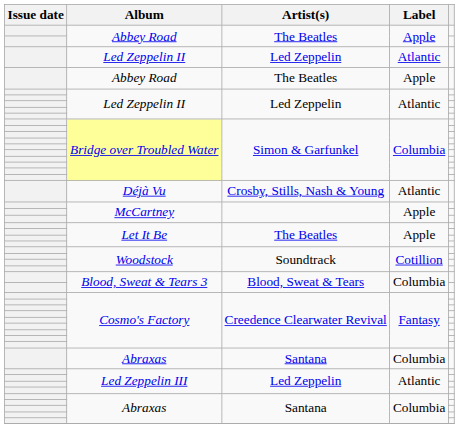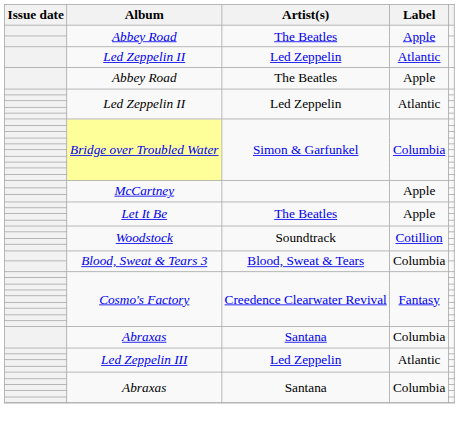 <table class="wikitable sortable plainrowheaders" style="text-align: center">
 <tr>
 <th scope=col>Issue date</th>
 <th scope=col>Album</th>
 <th scope=col>Artist(s)</th>
 <th scope=col>Label</th>
 <th scope=col class="unsortable"></th>
 </tr>
 <tr>
 <th scope="row"></th>
 <td rowspan=2><em><a href='#'>Abbey Road</a></em></td>
 <td rowspan=2 data-sort-value="Beatles, The"><a href='#'>The Beatles</a></td>
 <td rowspan=2><a href='#'>Apple</a></td>
 <td align="center"></td>
 </tr>
 <tr>
 <th scope="row"></th>
 <td align="center"></td>
 </tr>
 <tr>
 <th scope="row"></th>
 <td><em><a href='#'>Led Zeppelin II</a></em></td>
 <td><a href='#'>Led Zeppelin</a></td>
 <td><a href='#'>Atlantic</a></td>
 <td align="center"></td>
 </tr>
 <tr>
 <th scope="row"></th>
 <td><em>Abbey Road</em></td>
 <td data-sort-value="Beatles, The">The Beatles</td>
 <td>Apple</td>
 <td align="center"></td>
 </tr>
 <tr>
 <th scope="row"></th>
 <td rowspan=5><em>Led Zeppelin II</em></td>
 <td rowspan=5>Led Zeppelin</td>
 <td rowspan=5>Atlantic</td>
 <td align="center"></td>
 </tr>
 <tr>
 <th scope="row"></th>
 <td align="center"></td>
 </tr>
 <tr>
 <th scope="row"></th>
 <td align="center"></td>
 </tr>
 <tr>
 <th scope="row"></th>
 <td align="center"></td>
 </tr>
 <tr>
 <th scope="row"></th>
 <td align="center"></td>
 </tr>
 <tr>
 <th scope="row"></th>
 <td bgcolor=#FFFF99 rowspan=10><em><a href='#'>Bridge over Troubled Water</a></em> </td>
 <td rowspan=10><a href='#'>Simon & Garfunkel</a></td>
 <td rowspan=10><a href='#'>Columbia</a></td>
 <td align="center"></td>
 </tr>
 <tr>
 <th scope="row"></th>
 <td align="center"></td>
 </tr>
 <tr>
 <th scope="row"></th>
 <td align="center"></td>
 </tr>
 <tr>
 <th scope="row"></th>
 <td align="center"></td>
 </tr>
 <tr>
 <th scope="row"></th>
 <td align="center"></td>
 </tr>
 <tr>
 <th scope="row"></th>
 <td align="center"></td>
 </tr>
 <tr>
 <th scope="row"></th>
 <td align="center"></td>
 </tr>
 <tr>
 <th scope="row"></th>
 <td align="center"></td>
 </tr>
 <tr>
 <th scope="row"></th>
 <td align="center"></td>
 </tr>
 <tr>
 <th scope="row"></th>
-<td align="center"></td>
-</tr>
-<tr>
-<th scope="row"></th>
-<td><em><a href='#'>Déjà Vu</a></em></td>
-<td><a href='#'>Crosby, Stills, Nash & Young</a></td>
-<td>Atlantic</td>
 <td align="center"></td>
 </tr>
 <tr>
 <th scope="row"></th>
 <td rowspan=3><em><a href='#'>McCartney</a></em></td>
 <td rowspan=3></td>
 <td rowspan=3>Apple</td>
 <td align="center"></td>
 </tr>
 <tr>
 <th scope="row"></th>
 <td align="center"></td>
 </tr>
 <tr>
 <th scope="row"></th>
 <td align="center"></td>
 </tr>
 <tr>
 <th scope="row"></th>
 <td rowspan=4><em><a href='#'>Let It Be</a></em></td>
 <td rowspan=4 data-sort-value="Beatles, The"><a href='#'>The Beatles</a></td>
 <td rowspan=4>Apple</td>
 <td align="center"></td>
 </tr>
 <tr>
 <th scope="row"></th>
 <td align="center"></td>
 </tr>
 <tr>
 <th scope="row"></th>
 <td align="center"></td>
 </tr>
 <tr>
 <th scope="row"></th>
 <td align="center"></td>
 </tr>
 <tr>
 <th scope="row"></th>
 <td rowspan=4><em><a href='#'>Woodstock</a></em></td>
 <td rowspan=4>Soundtrack</td>
 <td rowspan=4><a href='#'>Cotillion</a></td>
 <td align="center"></td>
 </tr>
 <tr>
 <th scope="row"></th>
 <td align="center"></td>
 </tr>
 <tr>
 <th scope="row"></th>
 <td align="center"></td>
 </tr>
 <tr>
 <th scope="row"></th>
 <td align="center"></td>
 </tr>
 <tr>
 <th scope="row"></th>
 <td rowspan=2><em><a href='#'>Blood, Sweat & Tears 3</a></em></td>
 <td rowspan=2><a href='#'>Blood, Sweat & Tears</a></td>
 <td rowspan=2>Columbia</td>
 <td align="center"></td>
 </tr>
 <tr>
 <th scope="row"></th>
 <td align="center"></td>
 </tr>
 <tr>
 <th scope="row"></th>
 <td rowspan=9><em><a href='#'>Cosmo's Factory</a></em></td>
 <td rowspan=9><a href='#'>Creedence Clearwater Revival</a></td>
 <td rowspan=9><a href='#'>Fantasy</a></td>
 <td align="center"></td>
 </tr>
 <tr>
 <th scope="row"></th>
 <td align="center"></td>
 </tr>
 <tr>
 <th scope="row"></th>
 <td align="center"></td>
 </tr>
 <tr>
 <th scope="row"></th>
 <td align="center"></td>
 </tr>
 <tr>
 <th scope="row"></th>
 <td align="center"></td>
 </tr>
 <tr>
 <th scope="row"></th>
 <td align="center"></td>
 </tr>
 <tr>
 <th scope="row"></th>
 <td align="center"></td>
 </tr>
 <tr>
 <th scope="row"></th>
 <td align="center"></td>
 </tr>
 <tr>
 <th scope="row"></th>
 <td align="center"></td>
 </tr>
 <tr>
 <th scope="row"></th>
 <td><em><a href='#'>Abraxas</a></em></td>
 <td><a href='#'>Santana</a></td>
 <td>Columbia</td>
 <td align="center"></td>
 </tr>
 <tr>
 <th scope="row"></th>
 <td rowspan=4><em><a href='#'>Led Zeppelin III</a></em></td>
 <td rowspan=4><a href='#'>Led Zeppelin</a></td>
 <td rowspan=4>Atlantic</td>
 <td align="center"></td>
 </tr>
 <tr>
 <th scope="row"></th>
 <td align="center"></td>
 </tr>
 <tr>
 <th scope="row"></th>
 <td align="center"></td>
 </tr>
 <tr>
 <th scope="row"></th>
 <td align="center"></td>
 </tr>
 <tr>
 <th scope="row"></th>
 <td rowspan=5><em>Abraxas</em></td>
 <td rowspan=5>Santana</td>
 <td rowspan=5>Columbia</td>
 <td align="center"></td>
 </tr>
 <tr>
 <th scope="row"></th>
 <td align="center"></td>
 </tr>
 <tr>
 <th scope="row"></th>
 <td align="center"></td>
 </tr>
 <tr>
 <th scope="row"></th>
 <td align="center"></td>
 </tr>
 <tr>
 <th scope="row"></th>
 <td align="center"></td>
 </tr>
 <tr>
 </tr>
 </table>
